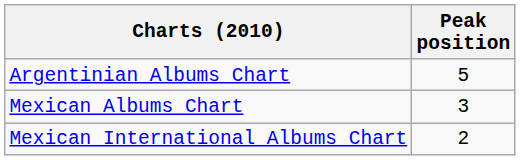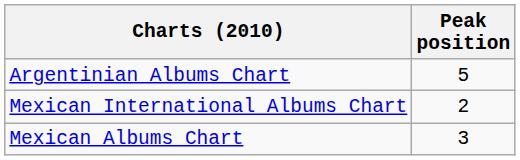 <table class="wikitable sortable">
 <tr>
 <th>Charts (2010)</th>
 <th>Peak<br>position</th>
 </tr>
 <tr>
 <td><a href='#'>Argentinian Albums Chart</a></td>
 <td style="text-align:center;">5</td>
 </tr>
 <tr>
+<td><a href='#'>Mexican International Albums Chart</a></td>
+<td style="text-align:center;">2</td>
+</tr>
+<tr>
 <td><a href='#'>Mexican Albums Chart</a></td>
 <td style="text-align:center;">3</td>
 </tr>
-<tr>
-<td><a href='#'>Mexican International Albums Chart</a></td>
-<td style="text-align:center;">2</td>
-</tr>
 </table>
